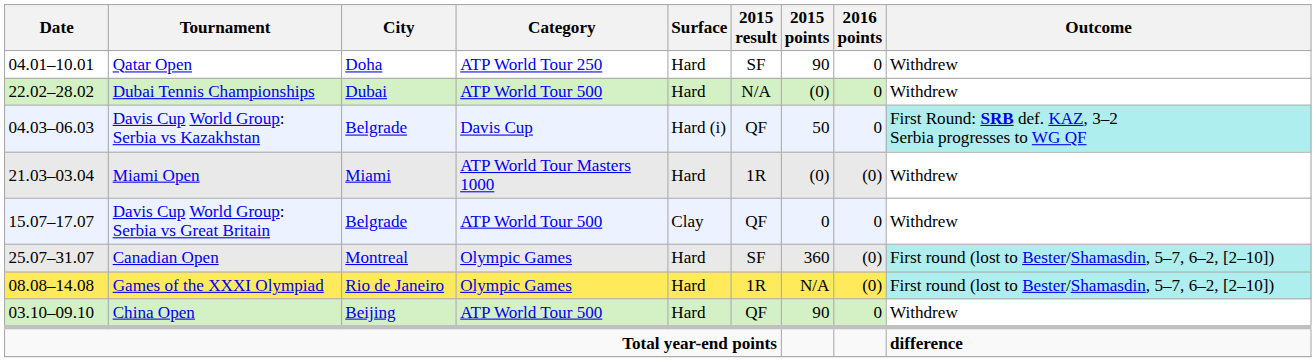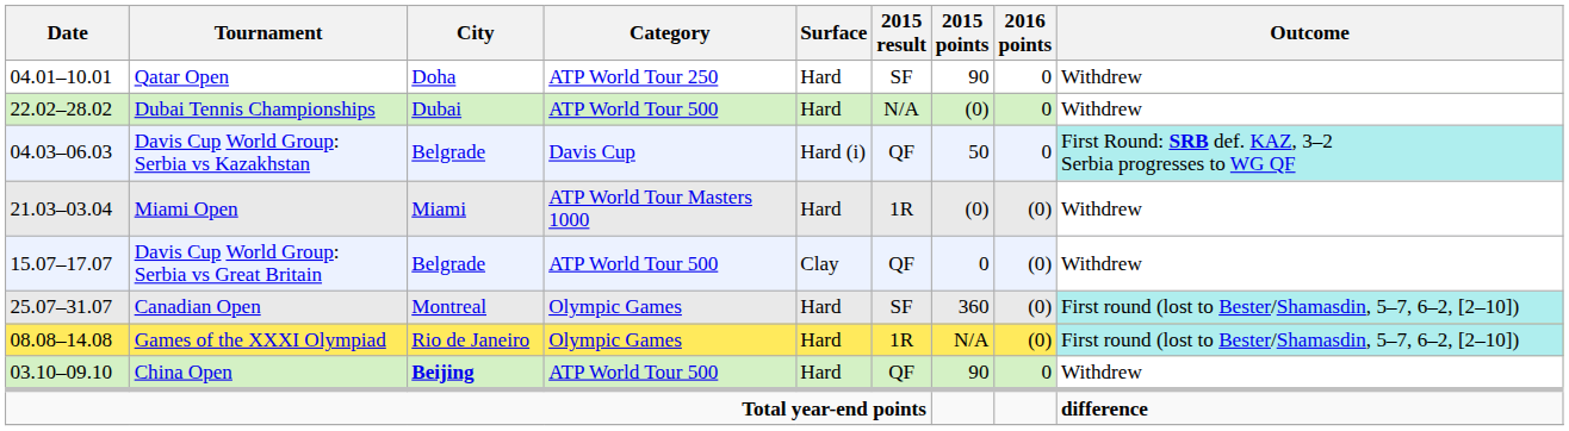 <table class="wikitable" style="text-align:left">
 <tr>
 <th width=90>Date</th>
 <th width=210>Tournament</th>
 <th width=100>City</th>
 <th width=190>Category</th>
 <th width=40>Surface</th>
 <th width=35>2015 result</th>
 <th width=35>2015 points</th>
 <th width=35>2016 points</th>
 <th width=390>Outcome</th>
 </tr>
 <tr style="background:white;">
 <td>04.01–10.01</td>
 <td><a href='#'>Qatar Open</a></td>
 <td><a href='#'>Doha</a></td>
 <td><a href='#'>ATP World Tour 250</a></td>
 <td>Hard</td>
 <td align=center>SF</td>
 <td align=right>90</td>
 <td align=right>0</td>
 <td style="background:white;">Withdrew</td>
 </tr>
 <tr style="background:#d4f1c5;">
 <td>22.02–28.02</td>
 <td><a href='#'>Dubai Tennis Championships</a></td>
 <td><a href='#'>Dubai</a></td>
 <td><a href='#'>ATP World Tour 500</a></td>
 <td>Hard</td>
 <td align=center>N/A</td>
 <td align=right>(0)</td>
 <td align=right>0</td>
 <td style="background:white;">Withdrew</td>
 </tr>
 <tr style="background:#ecf2ff;">
 <td>04.03–06.03</td>
 <td><a href='#'>Davis Cup</a> <a href='#'>World Group</a>: <br><a href='#'>Serbia vs Kazakhstan</a></td>
 <td><a href='#'>Belgrade</a></td>
 <td><a href='#'>Davis Cup</a></td>
 <td>Hard (i)</td>
 <td align=center>QF</td>
 <td align=right>50</td>
 <td align=right>0</td>
 <td style="background:#afeeee;">First Round:  <strong><a href='#'>SRB</a></strong> def.  <a href='#'>KAZ</a>, 3–2 <br>Serbia progresses to <a href='#'>WG QF</a></td>
 </tr>
 <tr style="background:#e9e9e9;">
 <td>21.03–03.04</td>
 <td><a href='#'>Miami Open</a></td>
 <td><a href='#'>Miami</a></td>
 <td><a href='#'>ATP World Tour Masters 1000</a></td>
 <td>Hard</td>
 <td align=center>1R</td>
 <td align=right>(0)</td>
 <td align=right>(0)</td>
 <td style="background:white;">Withdrew</td>
 </tr>
 <tr style="background:#ecf2ff;">
 <td>15.07–17.07</td>
 <td><a href='#'>Davis Cup</a> <a href='#'>World Group</a>: <br><a href='#'>Serbia vs Great Britain</a></td>
 <td><a href='#'>Belgrade</a></td>
 <td><a href='#'>ATP World Tour 500</a></td>
 <td>Clay</td>
 <td align=center>QF</td>
 <td align=right>0</td>
-<td align=right>0</td>
+<td align=right>(0)</td>
 <td style="background:white;">Withdrew</td>
 </tr>
 <tr style="background:#e9e9e9;">
 <td>25.07–31.07</td>
 <td><a href='#'>Canadian Open</a></td>
 <td><a href='#'>Montreal</a></td>
 <td><a href='#'>Olympic Games</a></td>
 <td>Hard</td>
 <td align=center>SF</td>
 <td align=right>360</td>
 <td align=right>(0)</td>
 <td style="background:#afeeee;">First round (lost to <a href='#'>Bester</a>/<a href='#'>Shamasdin</a>, 5–7, 6–2, [2–10])</td>
 </tr>
 <tr style="background:#ffea5c;">
 <td>08.08–14.08</td>
 <td><a href='#'>Games of the XXXI Olympiad</a></td>
 <td><a href='#'>Rio de Janeiro</a></td>
 <td><a href='#'>Olympic Games</a></td>
 <td>Hard</td>
 <td align=center>1R</td>
 <td align=right>N/A</td>
 <td align=right>(0)</td>
 <td style="background:#afeeee;">First round (lost to <a href='#'>Bester</a>/<a href='#'>Shamasdin</a>, 5–7, 6–2, [2–10])</td>
 </tr>
 <tr style="background:#d4f1c5;">
 <td>03.10–09.10</td>
 <td><a href='#'>China Open</a></td>
-<td><a href='#'>Beijing</a></td>
+<td><strong><a href='#'>Beijing</a></strong></td>
 <td><a href='#'>ATP World Tour 500</a></td>
 <td>Hard</td>
 <td align=center>QF</td>
 <td align=right>90</td>
 <td align=right>0</td>
 <td style="background:white;">Withdrew</td>
 </tr>
 <tr style="border-top:4px solid silver;">
 <td colspan=6 align=right><strong>Total year-end points</strong></td>
 <td></td>
 <td></td>
 <td>  <strong>difference</strong></td>
 </tr>
 <tr>
 </tr>
 </table>
